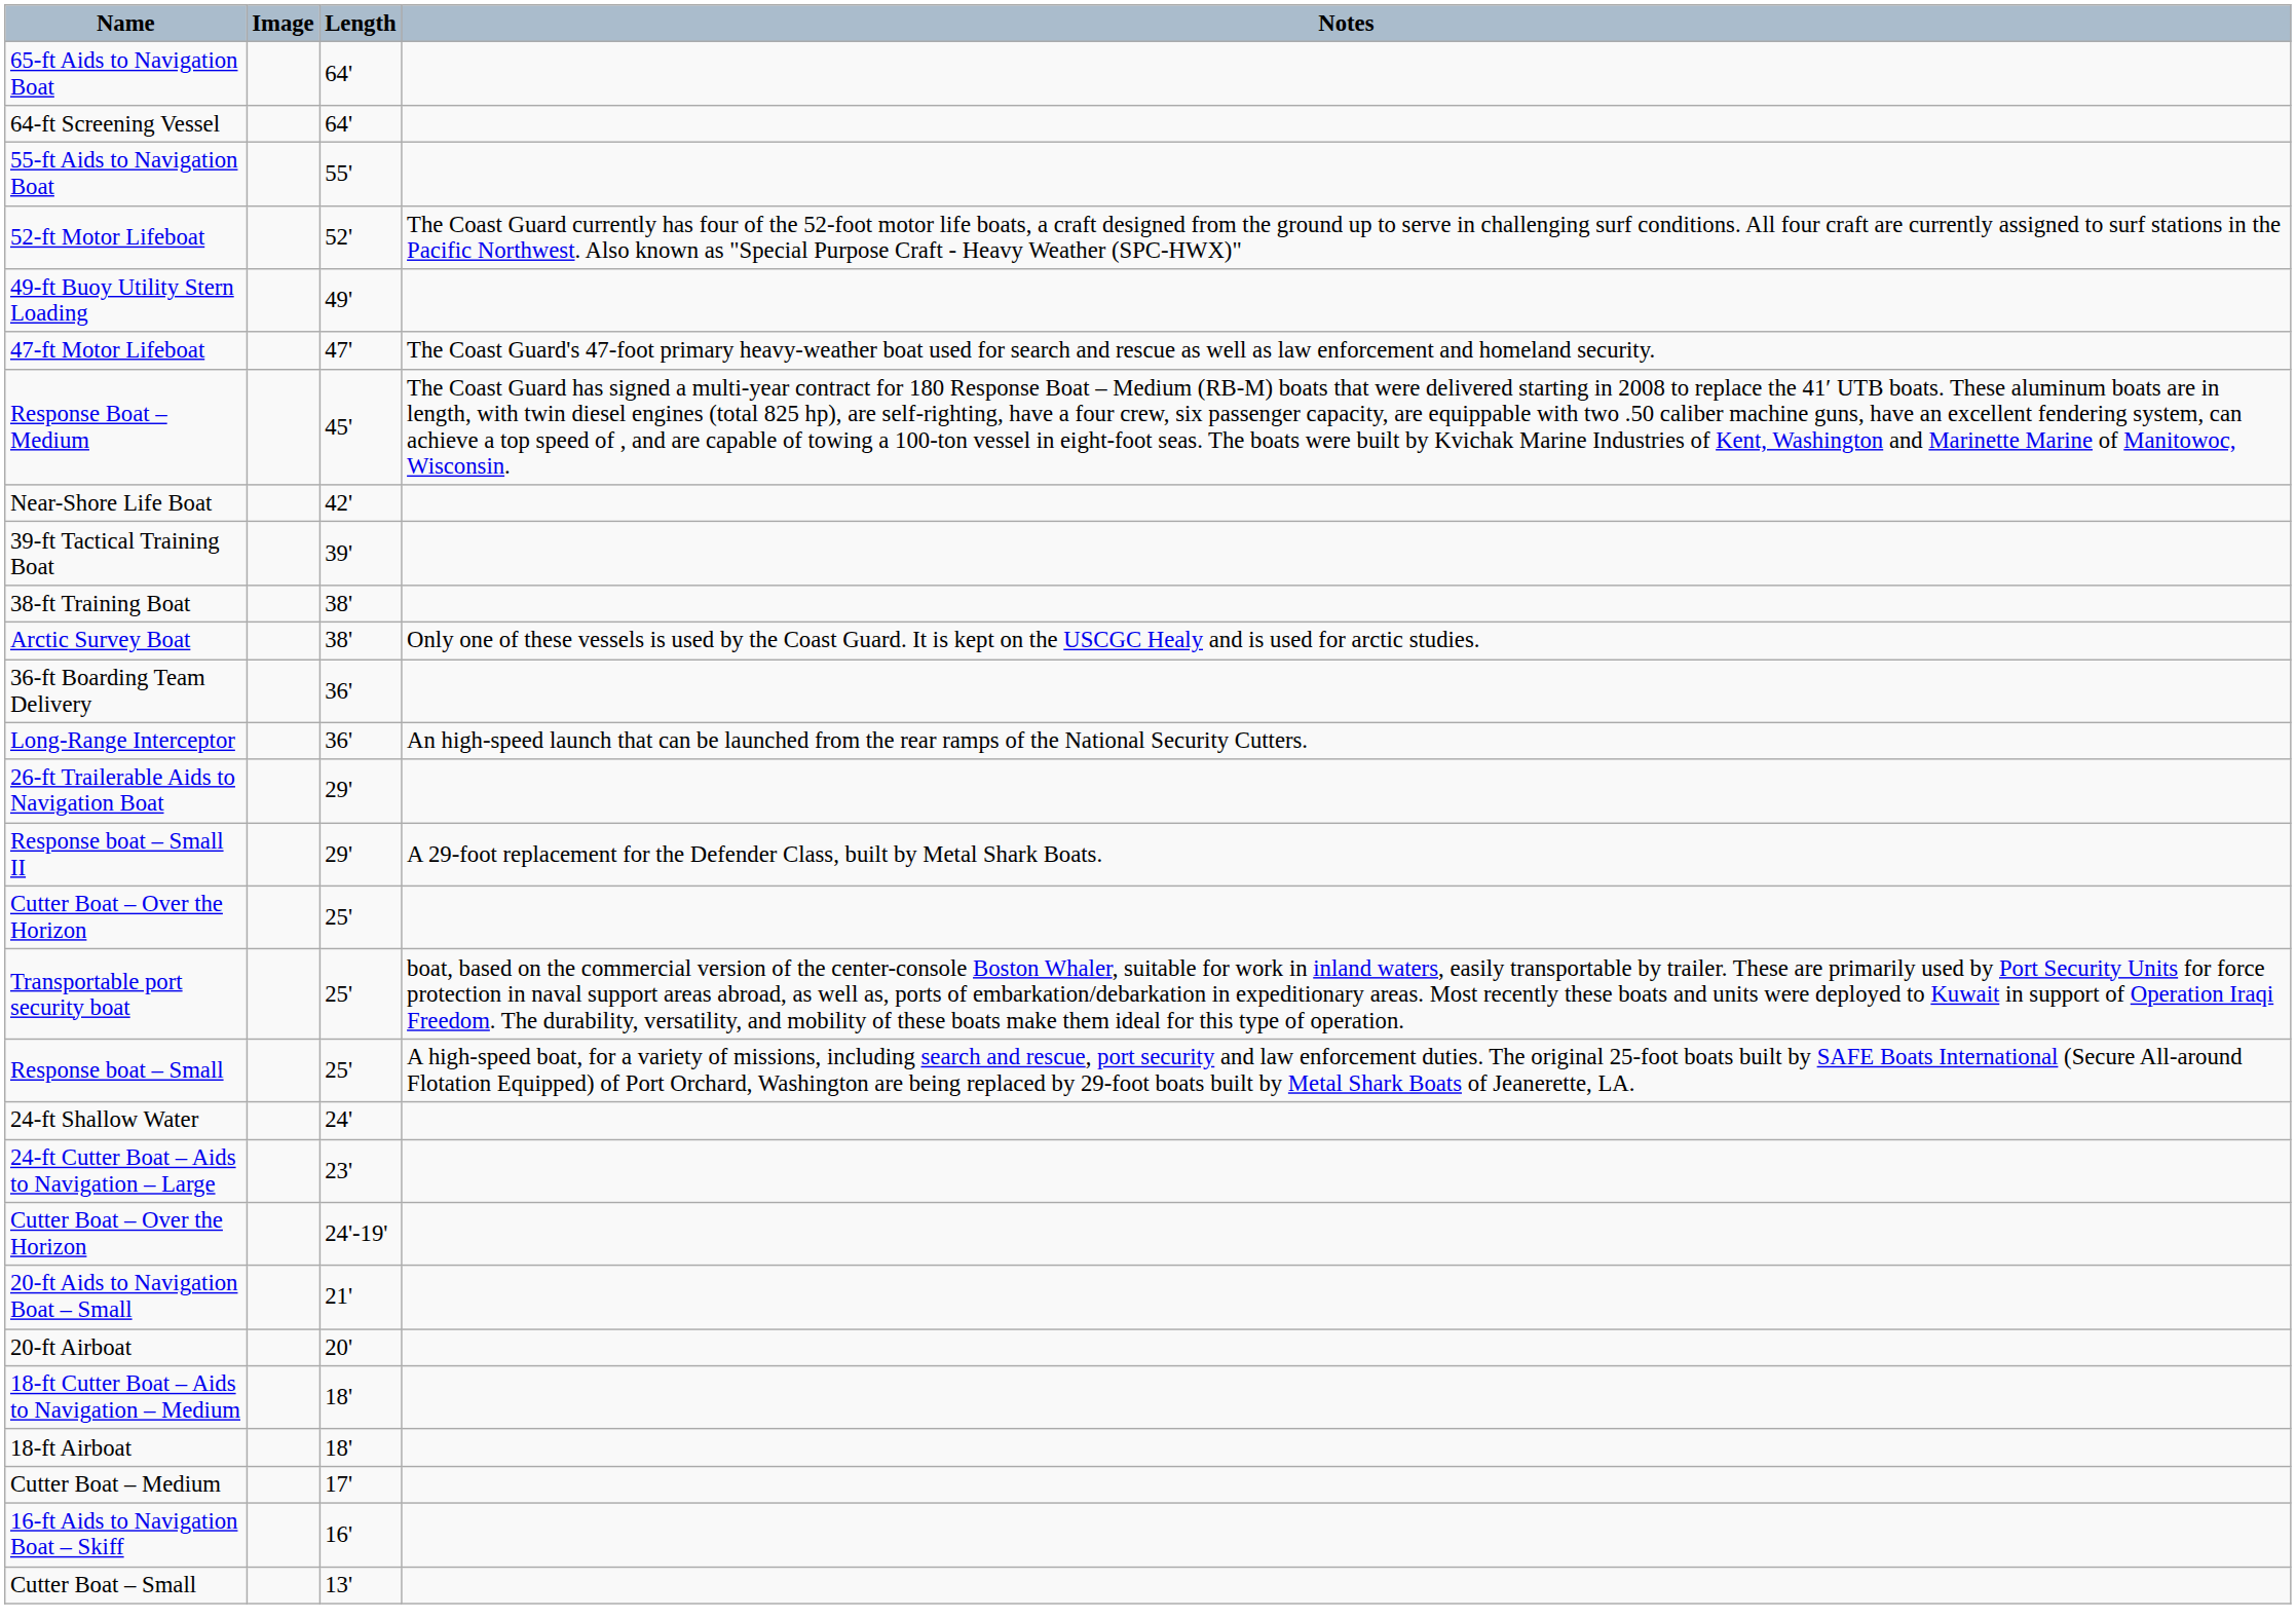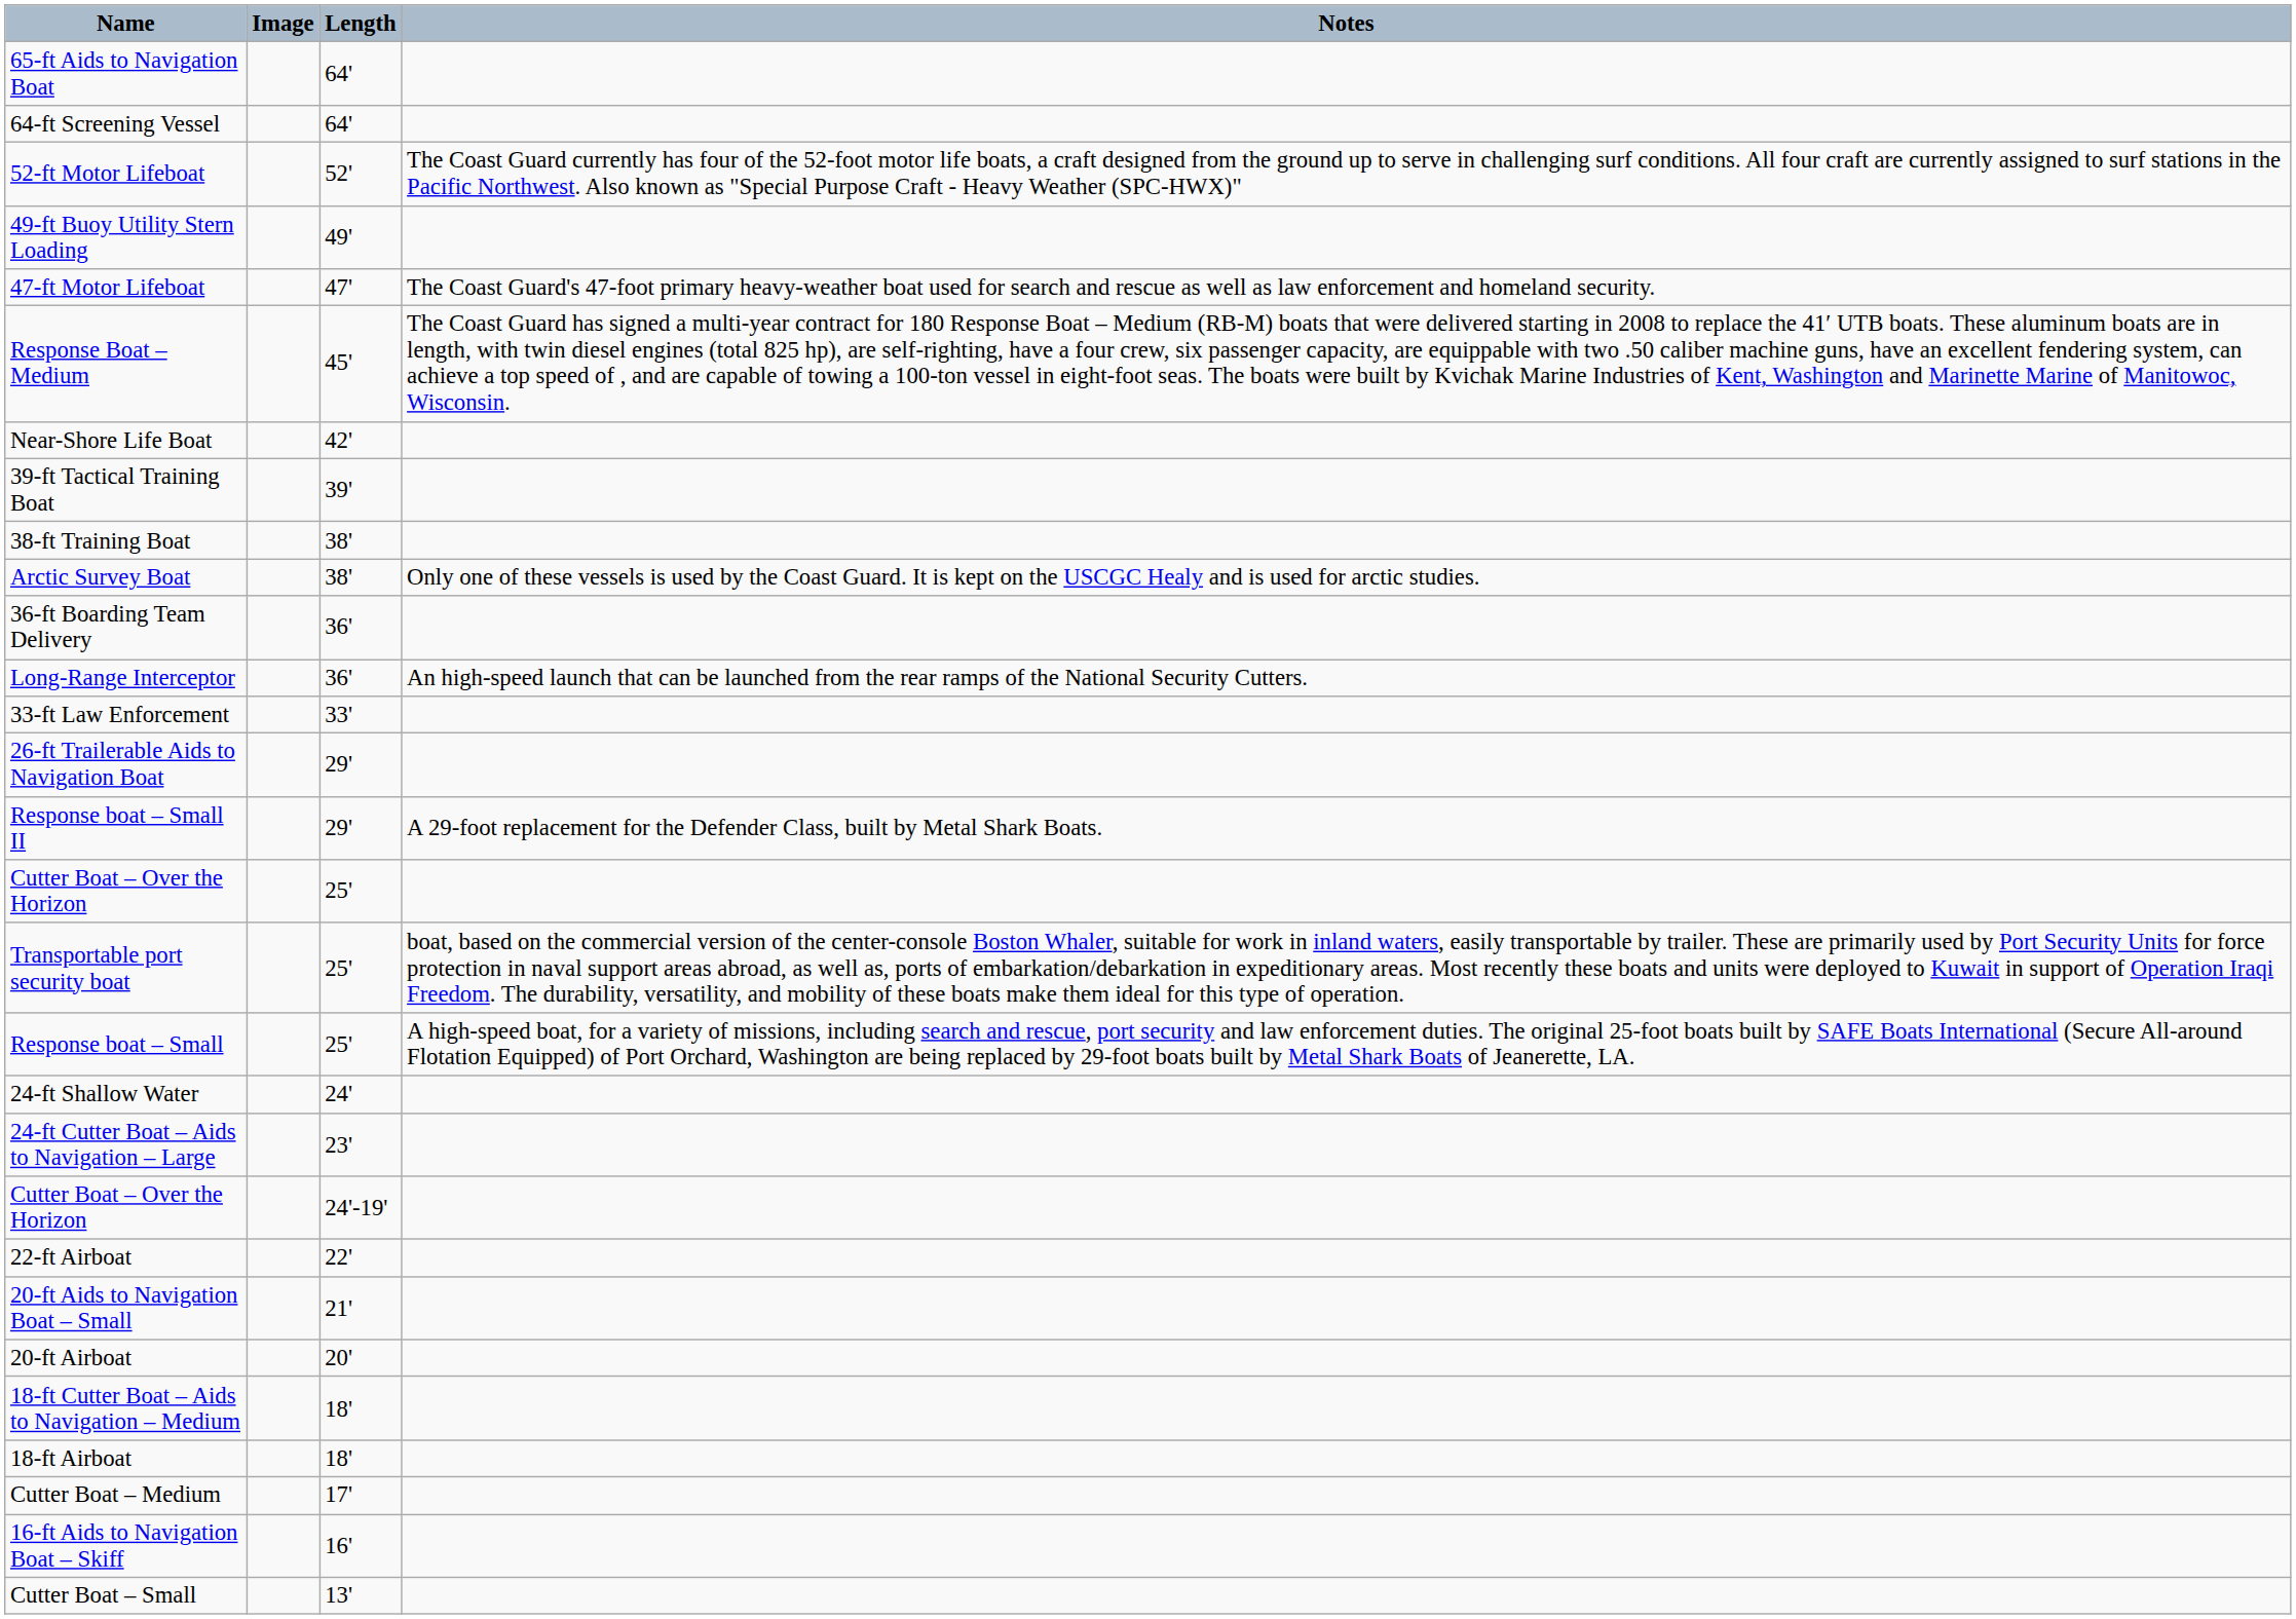 <table class="wikitable sticky-header">
 <tr>
 <th style="text-align: center; background: #aabccc;">Name</th>
 <th style="text-align: center; background: #aabccc;">Image</th>
 <th style="text-align: center; background: #aabccc;">Length</th>
 <th style="text-align: center; background: #aabccc;">Notes</th>
 </tr>
 <tr>
 <td><a href='#'>65-ft Aids to Navigation Boat</a></td>
 <td></td>
 <td>64'</td>
 <td></td>
 </tr>
 <tr>
 <td>64-ft Screening Vessel</td>
 <td></td>
 <td>64'</td>
-<td></td>
-</tr>
-<tr>
-<td><a href='#'>55-ft Aids to Navigation Boat</a></td>
-<td></td>
-<td>55'</td>
 <td></td>
 </tr>
 <tr>
 <td><a href='#'>52-ft Motor Lifeboat</a></td>
 <td></td>
 <td>52'</td>
 <td>The Coast Guard currently has four of the 52-foot motor life boats, a craft designed from the ground up to serve in challenging surf conditions. All four craft are currently assigned to surf stations in the <a href='#'>Pacific Northwest</a>. Also known as "Special Purpose Craft - Heavy Weather (SPC-HWX)"</td>
 </tr>
 <tr>
 <td><a href='#'>49-ft Buoy Utility Stern Loading</a></td>
 <td></td>
 <td>49'</td>
 <td></td>
 </tr>
 <tr>
 <td><a href='#'>47-ft Motor Lifeboat</a></td>
 <td></td>
 <td>47'</td>
 <td>The Coast Guard's 47-foot primary heavy-weather boat used for search and rescue as well as law enforcement and homeland security.</td>
 </tr>
 <tr>
 <td><a href='#'>Response Boat – Medium</a></td>
 <td></td>
 <td>45'</td>
 <td>The Coast Guard has signed a multi-year contract for 180 Response Boat – Medium (RB-M) boats that were delivered starting in 2008 to replace the 41′ UTB boats. These aluminum boats are  in length, with twin diesel engines (total 825 hp), are self-righting, have a four crew, six passenger capacity, are equippable with two .50 caliber machine guns, have an excellent fendering system, can achieve a top speed of , and are capable of towing a 100-ton vessel in eight-foot seas. The boats were built by Kvichak Marine Industries of <a href='#'>Kent, Washington</a> and <a href='#'>Marinette Marine</a> of <a href='#'>Manitowoc, Wisconsin</a>.</td>
 </tr>
 <tr>
 <td>Near-Shore Life Boat</td>
 <td></td>
 <td>42'</td>
 <td></td>
 </tr>
 <tr>
 <td>39-ft Tactical Training Boat</td>
 <td></td>
 <td>39'</td>
 <td></td>
 </tr>
 <tr>
 <td>38-ft Training Boat</td>
 <td></td>
 <td>38'</td>
 <td></td>
 </tr>
 <tr>
 <td><a href='#'>Arctic Survey Boat</a></td>
 <td></td>
 <td>38'</td>
 <td>Only one of these vessels is used by the Coast Guard. It is kept on the <a href='#'>USCGC Healy</a> and is used for arctic studies.</td>
 </tr>
 <tr>
 <td>36-ft Boarding Team Delivery</td>
 <td></td>
 <td>36'</td>
 <td></td>
 </tr>
 <tr>
 <td><a href='#'>Long-Range Interceptor</a></td>
 <td></td>
 <td>36'</td>
 <td>An  high-speed launch that can be launched from the rear ramps of the National Security Cutters.</td>
 </tr>
 <tr>
+<td>33-ft Law Enforcement</td>
+<td></td>
+<td>33'</td>
+<td></td>
+</tr>
+<tr>
 <td><a href='#'>26-ft Trailerable Aids to Navigation Boat</a></td>
 <td></td>
 <td>29'</td>
 <td></td>
 </tr>
 <tr>
 <td><a href='#'>Response boat – Small II</a></td>
 <td></td>
 <td>29'</td>
 <td>A 29-foot replacement for the Defender Class, built by Metal Shark Boats.</td>
 </tr>
 <tr>
 <td><a href='#'>Cutter Boat – Over the Horizon</a></td>
 <td></td>
 <td>25'</td>
 <td></td>
 </tr>
 <tr>
 <td><a href='#'>Transportable port security boat</a></td>
 <td></td>
 <td>25'</td>
 <td> boat, based on the commercial version of the  center-console <a href='#'>Boston Whaler</a>, suitable for work in <a href='#'>inland waters</a>, easily transportable by trailer. These are primarily used by <a href='#'>Port Security Units</a> for force protection in naval support areas abroad, as well as, ports of embarkation/debarkation in expeditionary areas. Most recently these boats and units were deployed to <a href='#'>Kuwait</a> in support of <a href='#'>Operation Iraqi Freedom</a>. The durability, versatility, and mobility of these boats make them ideal for this type of operation.</td>
 </tr>
 <tr>
 <td><a href='#'>Response boat – Small</a></td>
 <td></td>
 <td>25'</td>
 <td>A high-speed boat, for a variety of missions, including <a href='#'>search and rescue</a>, <a href='#'>port security</a> and law enforcement duties. The original 25-foot boats built by <a href='#'>SAFE Boats International</a> (Secure All-around Flotation Equipped) of Port Orchard, Washington are being replaced by 29-foot boats built by <a href='#'>Metal Shark Boats</a> of Jeanerette, LA.</td>
 </tr>
 <tr>
 <td>24-ft Shallow Water</td>
 <td></td>
 <td>24'</td>
 <td></td>
 </tr>
 <tr>
 <td><a href='#'>24-ft Cutter Boat – Aids to Navigation – Large</a></td>
 <td></td>
 <td>23'</td>
 <td></td>
 </tr>
 <tr>
 <td><a href='#'>Cutter Boat – Over the Horizon</a></td>
 <td></td>
 <td>24'-19'</td>
 <td></td>
 </tr>
 <tr>
+<td>22-ft Airboat</td>
+<td></td>
+<td>22'</td>
+<td></td>
+</tr>
+<tr>
 <td><a href='#'>20-ft Aids to Navigation Boat – Small</a></td>
 <td></td>
 <td>21'</td>
 <td></td>
 </tr>
 <tr>
 <td>20-ft Airboat</td>
 <td></td>
 <td>20'</td>
 <td></td>
 </tr>
 <tr>
 <td><a href='#'>18-ft Cutter Boat – Aids to Navigation – Medium</a></td>
 <td></td>
 <td>18'</td>
 <td></td>
 </tr>
 <tr>
 <td>18-ft Airboat</td>
 <td></td>
 <td>18'</td>
 <td></td>
 </tr>
 <tr>
 <td>Cutter Boat – Medium</td>
 <td></td>
 <td>17'</td>
 <td></td>
 </tr>
 <tr>
 <td><a href='#'>16-ft Aids to Navigation Boat – Skiff</a></td>
 <td></td>
 <td>16'</td>
 <td></td>
 </tr>
 <tr>
 <td>Cutter Boat – Small</td>
 <td></td>
 <td>13'</td>
 <td></td>
 </tr>
 </table>
